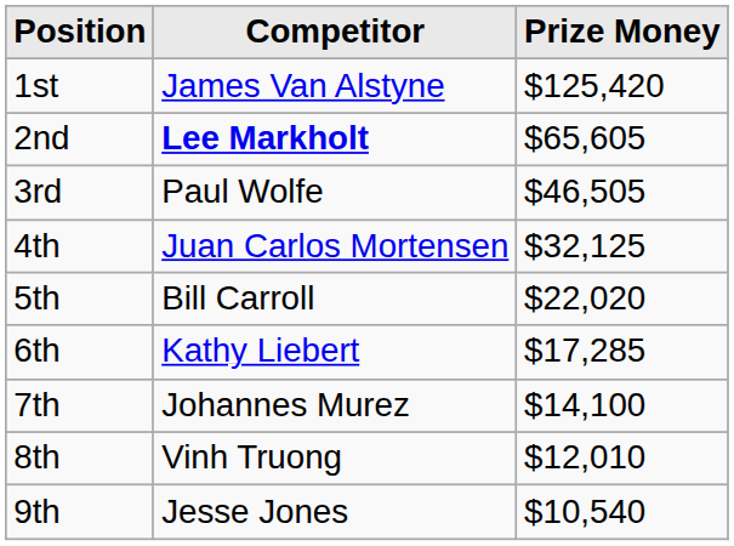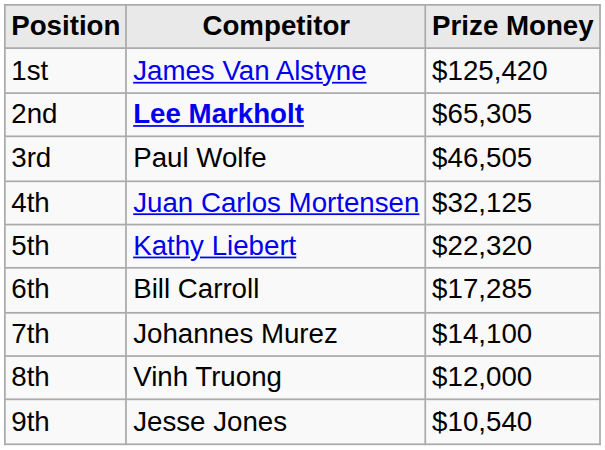 <table class="wikitable">
 <tr>
 <th style="background: #E9E9E9;">Position</th>
 <th style="background: #E9E9E9;">Competitor</th>
 <th style="background: #E9E9E9;">Prize Money</th>
 </tr>
 <tr>
 <td>1st</td>
 <td><a href='#'>James Van Alstyne</a></td>
 <td>$125,420</td>
 </tr>
 <tr>
 <td>2nd</td>
 <td><strong><a href='#'>Lee Markholt</a></strong></td>
-<td>$65,605</td>
+<td>$65,305</td>
 </tr>
 <tr>
 <td>3rd</td>
 <td>Paul Wolfe</td>
 <td>$46,505</td>
 </tr>
 <tr>
 <td>4th</td>
 <td><a href='#'>Juan Carlos Mortensen</a></td>
 <td>$32,125</td>
 </tr>
 <tr>
 <td>5th</td>
-<td>Bill Carroll</td>
-<td>$22,020</td>
+<td><a href='#'>Kathy Liebert</a></td>
+<td>$22,320</td>
 </tr>
 <tr>
 <td>6th</td>
-<td><a href='#'>Kathy Liebert</a></td>
+<td>Bill Carroll</td>
 <td>$17,285</td>
 </tr>
 <tr>
 <td>7th</td>
 <td>Johannes Murez</td>
 <td>$14,100</td>
 </tr>
 <tr>
 <td>8th</td>
 <td>Vinh Truong</td>
-<td>$12,010</td>
+<td>$12,000</td>
 </tr>
 <tr>
 <td>9th</td>
 <td>Jesse Jones</td>
 <td>$10,540</td>
 </tr>
 </table>
